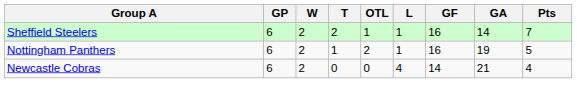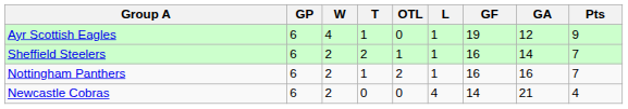 <table class="wikitable">
 <tr>
 <th width="40%">Group A</th>
 <th width="5%">GP</th>
 <th width="5%">W</th>
 <th width="5%">T</th>
 <th width="5%">OTL</th>
 <th width="5%">L</th>
 <th width="7.5%">GF</th>
 <th width="7.5%">GA</th>
 <th width="7.5%">Pts</th>
+</tr>
+<tr bgcolor="#CCFFCC">
+<td><a href='#'>Ayr Scottish Eagles</a></td>
+<td>6</td>
+<td>4</td>
+<td>1</td>
+<td>0</td>
+<td>1</td>
+<td>19</td>
+<td>12</td>
+<td>9</td>
 </tr>
 <tr bgcolor="#CCFFCC">
 <td><a href='#'>Sheffield Steelers</a></td>
 <td>6</td>
 <td>2</td>
 <td>2</td>
 <td>1</td>
 <td>1</td>
 <td>16</td>
 <td>14</td>
 <td>7</td>
 </tr>
 <tr>
 <td><a href='#'>Nottingham Panthers</a></td>
 <td>6</td>
 <td>2</td>
 <td>1</td>
 <td>2</td>
 <td>1</td>
 <td>16</td>
-<td>19</td>
-<td>5</td>
+<td>16</td>
+<td>7</td>
 </tr>
 <tr>
 <td><a href='#'>Newcastle Cobras</a></td>
 <td>6</td>
 <td>2</td>
 <td>0</td>
 <td>0</td>
 <td>4</td>
 <td>14</td>
 <td>21</td>
 <td>4</td>
 </tr>
 </table>
